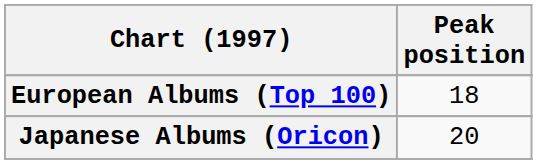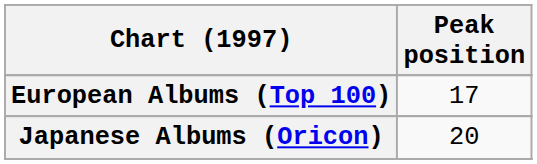 <table class="wikitable sortable plainrowheaders" style="text-align:center;">
 <tr>
 <th scope="col">Chart (1997)</th>
 <th scope="col">Peak<br>position</th>
 </tr>
 <tr>
 </tr>
 <tr>
 </tr>
 <tr>
 </tr>
 <tr>
 <th scope="row">European Albums (<a href='#'>Top 100</a>)</th>
-<td>18</td>
+<td>17</td>
 </tr>
 <tr>
 </tr>
 <tr>
 </tr>
 <tr>
 <th scope="row">Japanese Albums (<a href='#'>Oricon</a>)</th>
 <td>20</td>
 </tr>
 <tr>
 </tr>
 <tr>
 </tr>
 <tr>
 </tr>
 <tr>
 </tr>
 <tr>
 </tr>
 <tr>
 </tr>
 <tr>
 </tr>
 </table>
